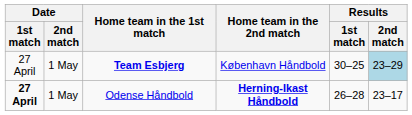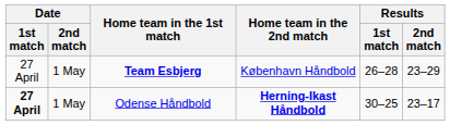 <table class="wikitable" style="text-align:center; margin-left:1em;">
 <tr>
 <th colspan="2">Date</th>
 <th rowspan="2" style="width:220px;">Home team in the 1st match</th>
 <th rowspan="2" style="width:180px;">Home team in the 2nd match</th>
 <th colspan="2">Results</th>
 </tr>
 <tr>
 <th style="width:50px;">1st match</th>
 <th style="width:50px;">2nd match</th>
 <th style="width:50px;">1st match</th>
 <th style="width:50px;">2nd match</th>
 </tr>
 <tr>
 <td>27 April</td>
 <td>1 May</td>
 <td><strong><a href='#'>Team Esbjerg</a></strong></td>
 <td><a href='#'>København Håndbold</a></td>
-<td>30–25</td>
-<td style="background: lightblue;">23–29</td>
+<td>26–28</td>
+<td>23–29</td>
 </tr>
 <tr>
 <td><strong>27 April</strong></td>
 <td>1 May</td>
 <td><a href='#'>Odense Håndbold</a></td>
 <td><strong><a href='#'>Herning-Ikast Håndbold</a></strong></td>
-<td>26–28</td>
+<td>30–25</td>
 <td>23–17</td>
 </tr>
 </table>
